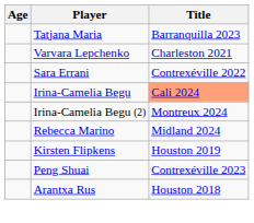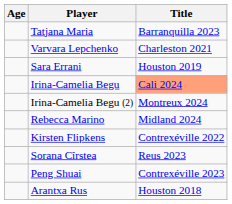 <table class="wikitable nowrap">
 <tr>
 <th>Age</th>
 <th>Player</th>
 <th>Title</th>
 </tr>
 <tr>
 <td></td>
 <td> <a href='#'>Tatjana Maria</a></td>
 <td><a href='#'>Barranquilla 2023</a></td>
 </tr>
 <tr>
 <td></td>
 <td> <a href='#'>Varvara Lepchenko</a></td>
 <td><a href='#'>Charleston 2021</a></td>
 </tr>
 <tr>
 <td></td>
 <td> <a href='#'>Sara Errani</a></td>
-<td><a href='#'>Contrexéville 2022</a></td>
+<td><a href='#'>Houston 2019</a></td>
 </tr>
 <tr>
 <td></td>
 <td> <a href='#'>Irina-Camelia Begu</a></td>
 <td style="background: lightsalmon;"><a href='#'>Cali 2024</a></td>
 </tr>
 <tr>
 <td></td>
 <td> Irina-Camelia Begu <small>(2)</small></td>
 <td><a href='#'>Montreux 2024</a></td>
 </tr>
 <tr>
 <td></td>
 <td> <a href='#'>Rebecca Marino</a></td>
 <td><a href='#'>Midland 2024</a></td>
 </tr>
 <tr>
 <td></td>
 <td> <a href='#'>Kirsten Flipkens</a></td>
-<td><a href='#'>Houston 2019</a></td>
+<td><a href='#'>Contrexéville 2022</a></td>
+</tr>
+<tr>
+<td></td>
+<td> <a href='#'>Sorana Cîrstea</a></td>
+<td><a href='#'>Reus 2023</a></td>
 </tr>
 <tr>
 <td></td>
 <td> <a href='#'>Peng Shuai</a></td>
 <td><a href='#'>Contrexéville 2023</a></td>
 </tr>
 <tr>
 <td></td>
 <td> <a href='#'>Arantxa Rus</a></td>
 <td><a href='#'>Houston 2018</a></td>
 </tr>
 </table>
